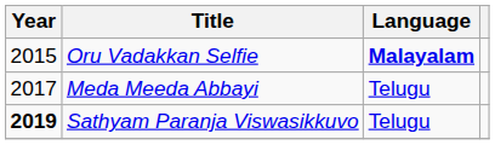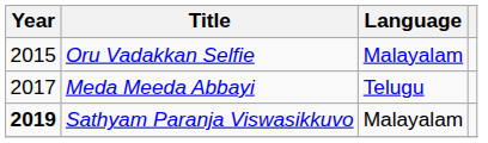 <table class="wikitable sortable">
 <tr>
 <th>Year</th>
 <th>Title</th>
 <th>Language</th>
 <th class="unsortable"></th>
 </tr>
 <tr>
 <td>2015</td>
 <td><em><a href='#'>Oru Vadakkan Selfie</a></em></td>
-<td><strong><a href='#'>Malayalam</a></strong></td>
+<td><a href='#'>Malayalam</a></td>
 <td></td>
 </tr>
 <tr>
 <td>2017</td>
 <td><em><a href='#'>Meda Meeda Abbayi</a></em></td>
 <td><a href='#'>Telugu</a></td>
 <td></td>
 </tr>
 <tr>
 <td><strong>2019</strong></td>
 <td><em><a href='#'>Sathyam Paranja Viswasikkuvo</a></em></td>
-<td><a href='#'>Telugu</a></td>
+<td>Malayalam</td>
 <td></td>
 </tr>
 <tr>
 </tr>
 </table>
